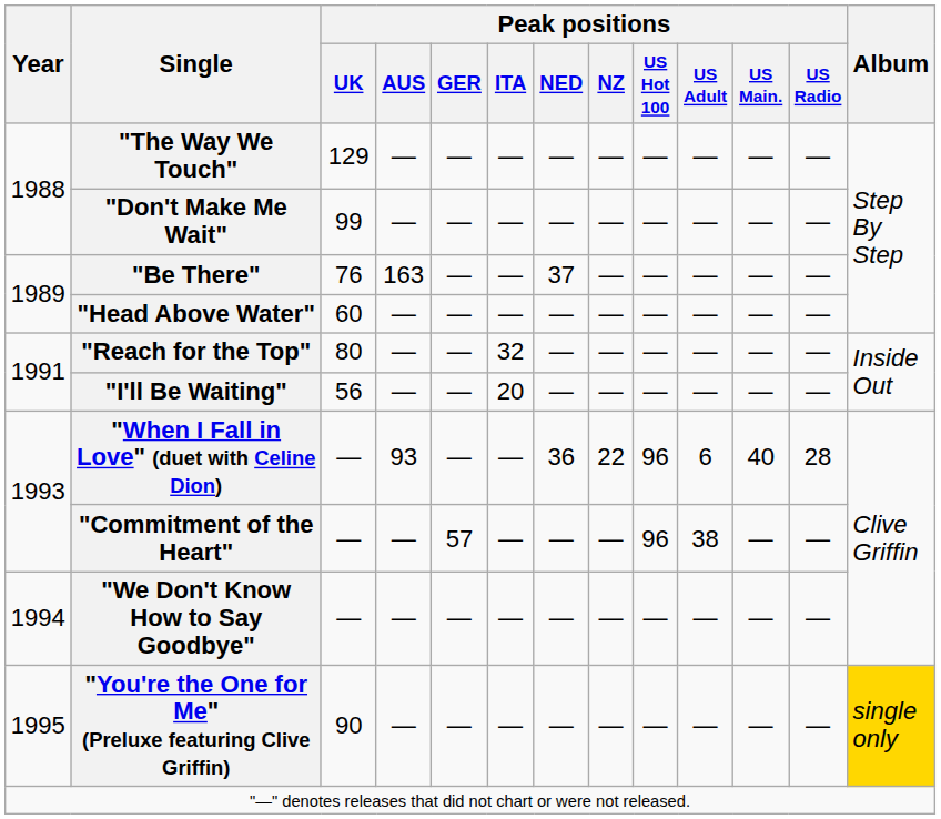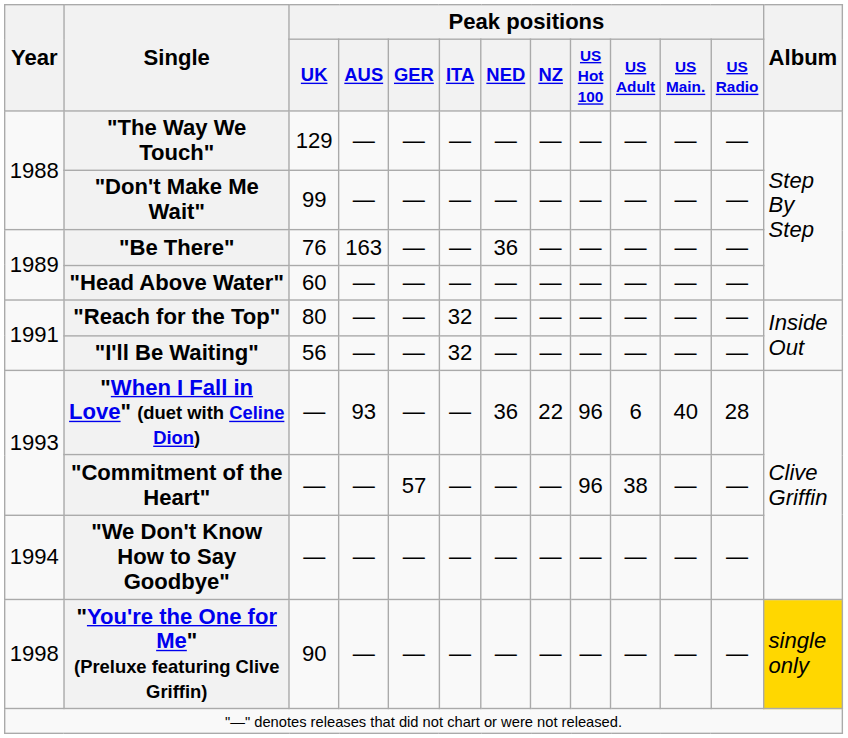 <table class="wikitable plainrowheaders" style="text-align:center;">
 <tr>
 <th rowspan="2">Year</th>
 <th rowspan="2" style="width:20em;">Single</th>
 <th colspan="10">Peak positions</th>
 <th rowspan="2">Album</th>
 </tr>
 <tr style="font-size:smaller;">
 <th style="width:35px;"><a href='#'>UK</a><br></th>
 <th style="width:35px;"><a href='#'>AUS</a><br></th>
 <th style="width:35px;"><a href='#'>GER</a><br></th>
 <th style="width:35px;"><a href='#'>ITA</a><br></th>
 <th style="width:35px;"><a href='#'>NED</a><br></th>
 <th style="width:35px;"><a href='#'>NZ</a><br></th>
 <th style="width:35px;"><small><a href='#'>US<br>Hot 100</a><br></small></th>
 <th style="width:35px;"><small><a href='#'>US<br>Adult</a><br></small></th>
 <th style="width:35px;"><small><a href='#'>US<br>Main.</a><br></small></th>
 <th style="width:35px;"><small><a href='#'>US<br>Radio</a><br></small></th>
 </tr>
 <tr>
 <td rowspan="2">1988</td>
 <th scope="row">"The Way We Touch"</th>
 <td>129</td>
 <td>—</td>
 <td>—</td>
 <td>—</td>
 <td>—</td>
 <td>—</td>
 <td>—</td>
 <td>—</td>
 <td>—</td>
 <td>—</td>
 <td style="text-align:left;" rowspan="4"><em>Step By Step</em></td>
 </tr>
 <tr>
 <th scope="row">"Don't Make Me Wait"</th>
 <td>99</td>
 <td>—</td>
 <td>—</td>
 <td>—</td>
 <td>—</td>
 <td>—</td>
 <td>—</td>
 <td>—</td>
 <td>—</td>
 <td>—</td>
 </tr>
 <tr>
 <td rowspan="2">1989</td>
 <th scope="row">"Be There"</th>
 <td>76</td>
 <td>163</td>
 <td>—</td>
 <td>—</td>
-<td>37</td>
+<td>36</td>
 <td>—</td>
 <td>—</td>
 <td>—</td>
 <td>—</td>
 <td>—</td>
 </tr>
 <tr>
 <th scope="row">"Head Above Water"</th>
 <td>60</td>
 <td>—</td>
 <td>—</td>
 <td>—</td>
 <td>—</td>
 <td>—</td>
 <td>—</td>
 <td>—</td>
 <td>—</td>
 <td>—</td>
 </tr>
 <tr>
 <td rowspan="2">1991</td>
 <th scope="row">"Reach for the Top"</th>
 <td>80</td>
 <td>—</td>
 <td>—</td>
 <td>32</td>
 <td>—</td>
 <td>—</td>
 <td>—</td>
 <td>—</td>
 <td>—</td>
 <td>—</td>
 <td style="text-align:left;" rowspan="2"><em>Inside Out</em></td>
 </tr>
 <tr>
 <th scope="row">"I'll Be Waiting"</th>
 <td>56</td>
 <td>—</td>
 <td>—</td>
-<td>20</td>
+<td>32</td>
 <td>—</td>
 <td>—</td>
 <td>—</td>
 <td>—</td>
 <td>—</td>
 <td>—</td>
 </tr>
 <tr>
 <td rowspan="2">1993</td>
 <th scope="row">"<a href='#'>When I Fall in Love</a>" <small>(duet with <a href='#'>Celine Dion</a>)</small></th>
 <td>—</td>
 <td>93</td>
 <td>—</td>
 <td>—</td>
 <td>36</td>
 <td>22</td>
 <td>96</td>
 <td>6</td>
 <td>40</td>
 <td>28</td>
 <td style="text-align:left;" rowspan="3"><em>Clive Griffin</em></td>
 </tr>
 <tr>
 <th scope="row">"Commitment of the Heart"</th>
 <td>—</td>
 <td>—</td>
 <td>57</td>
 <td>—</td>
 <td>—</td>
 <td>—</td>
 <td>96</td>
 <td>38</td>
 <td>—</td>
 <td>—</td>
 </tr>
 <tr>
 <td rowspan="1">1994</td>
 <th scope="row">"We Don't Know How to Say Goodbye"</th>
 <td>—</td>
 <td>—</td>
 <td>—</td>
 <td>—</td>
 <td>—</td>
 <td>—</td>
 <td>—</td>
 <td>—</td>
 <td>—</td>
 <td>—</td>
 </tr>
 <tr>
-<td rowspan="1">1995</td>
+<td rowspan="1">1998</td>
 <th scope="row">"<a href='#'>You're the One for Me</a>" <small><br>(Preluxe featuring Clive Griffin)</small></th>
 <td>90</td>
 <td>—</td>
 <td>—</td>
 <td>—</td>
 <td>—</td>
 <td>—</td>
 <td>—</td>
 <td>—</td>
 <td>—</td>
 <td>—</td>
 <td style="background: gold; text-align:left;"><em>single only</em></td>
 </tr>
 <tr>
 <td colspan="17" style="text-align:center; font-size:8pt;">"—" denotes releases that did not chart or were not released.</td>
 </tr>
 </table>
